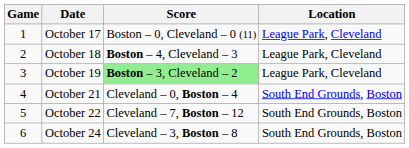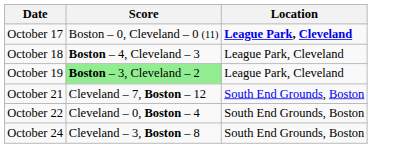 <table class="wikitable">
 <tr style="text-align:center; background:#f2f2f2;">
-<th>Game</th>
 <th>Date</th>
 <th>Score</th>
 <th>Location</th>
 </tr>
 <tr>
-<td align=center>1</td>
 <td>October 17</td>
 <td>Boston – 0, Cleveland – 0 <small>(11)</small></td>
-<td><a href='#'>League Park</a>, <a href='#'>Cleveland</a></td>
+<td><strong><a href='#'>League Park</a>, <a href='#'>Cleveland</a></strong></td>
 </tr>
 <tr>
-<td align=center>2</td>
 <td>October 18</td>
 <td><strong>Boston</strong> – 4, Cleveland – 3</td>
 <td>League Park, Cleveland</td>
 </tr>
 <tr>
-<td align=center>3</td>
 <td>October 19</td>
 <td style="background: lightgreen;"><strong>Boston</strong> – 3, Cleveland – 2</td>
 <td>League Park, Cleveland</td>
 </tr>
 <tr>
-<td align=center>4</td>
 <td>October 21</td>
-<td>Cleveland – 0, <strong>Boston</strong> – 4</td>
+<td>Cleveland – 7, <strong>Boston</strong> – 12</td>
 <td><a href='#'>South End Grounds</a>, <a href='#'>Boston</a></td>
 </tr>
 <tr>
-<td align=center>5</td>
 <td>October 22</td>
-<td>Cleveland – 7, <strong>Boston</strong> – 12</td>
+<td>Cleveland – 0, <strong>Boston</strong> – 4</td>
 <td>South End Grounds, Boston</td>
 </tr>
 <tr>
-<td align=center>6</td>
 <td>October 24</td>
 <td>Cleveland – 3, <strong>Boston</strong> – 8</td>
 <td>South End Grounds, Boston</td>
 </tr>
 </table>
